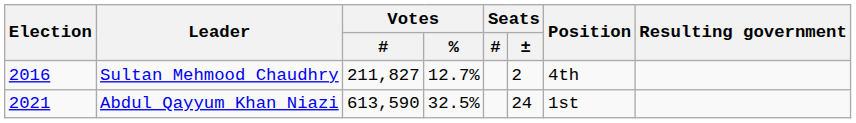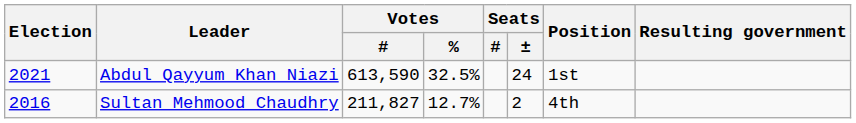 <table class="wikitable sortable">
 <tr>
 <th rowspan=2>Election</th>
 <th rowspan=2>Leader</th>
 <th colspan=2>Votes</th>
 <th colspan=2>Seats</th>
 <th rowspan=2>Position</th>
 <th rowspan=2>Resulting government</th>
 </tr>
 <tr>
 <th>#</th>
 <th>%</th>
 <th>#</th>
 <th>±</th>
 </tr>
 <tr>
+<td><a href='#'>2021</a></td>
+<td><a href='#'>Abdul Qayyum Khan Niazi</a></td>
+<td>613,590</td>
+<td>32.5%</td>
+<td></td>
+<td> 24</td>
+<td>1st</td>
+<td></td>
+</tr>
+<tr>
 <td><a href='#'>2016</a></td>
 <td><a href='#'>Sultan Mehmood Chaudhry</a></td>
 <td>211,827</td>
 <td>12.7%</td>
 <td></td>
 <td> 2</td>
 <td>4th</td>
 <td></td>
 </tr>
-<tr>
-<td><a href='#'>2021</a></td>
-<td><a href='#'>Abdul Qayyum Khan Niazi</a></td>
-<td>613,590</td>
-<td>32.5%</td>
-<td></td>
-<td> 24</td>
-<td>1st</td>
-<td></td>
-</tr>
 </table>
